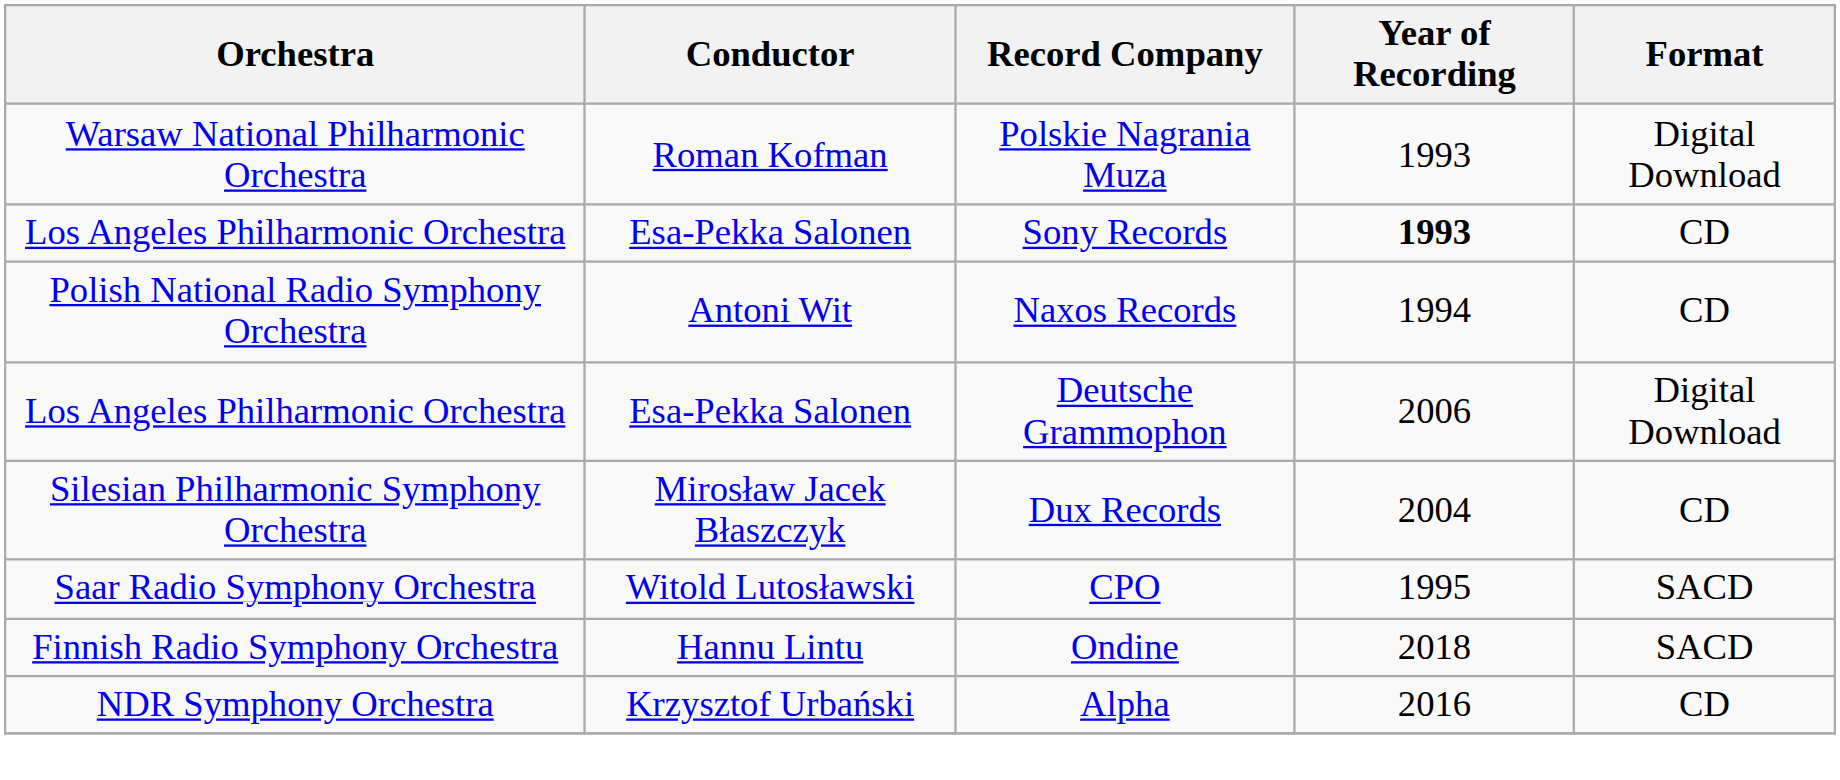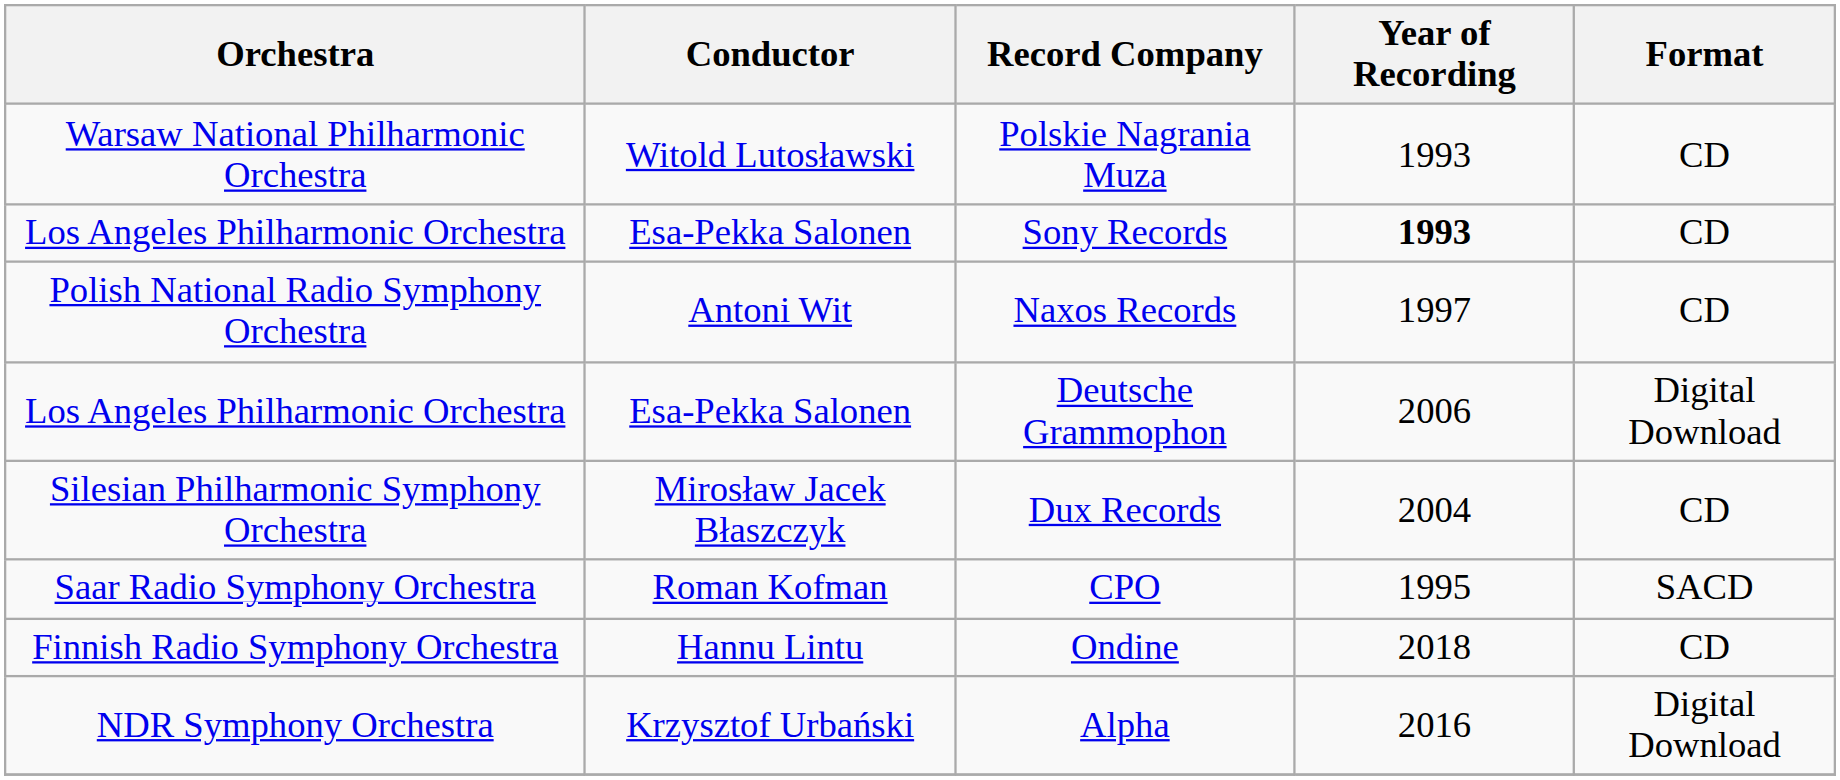 <table class="wikitable" width="800px">
 <tr>
 <th align="center">Orchestra</th>
 <th align="center">Conductor</th>
 <th align="center">Record Company</th>
 <th align="center">Year of Recording</th>
 <th align="center">Format</th>
 </tr>
 <tr>
 <td align="center"><a href='#'>Warsaw National Philharmonic Orchestra</a></td>
-<td align="center"><a href='#'>Roman Kofman</a></td>
+<td align="center"><a href='#'>Witold Lutosławski</a></td>
 <td align="center"><a href='#'>Polskie Nagrania Muza</a></td>
 <td align="center">1993</td>
-<td align="center">Digital Download</td>
+<td align="center">CD </td>
 </tr>
 <tr>
 <td align="center"><a href='#'>Los Angeles Philharmonic Orchestra</a></td>
 <td align="center"><a href='#'>Esa-Pekka Salonen</a></td>
 <td align="center"><a href='#'>Sony Records</a></td>
 <td align="center"><strong>1993</strong></td>
 <td align="center">CD</td>
 </tr>
 <tr>
 <td align="center"><a href='#'>Polish National Radio Symphony Orchestra</a></td>
 <td align="center"><a href='#'>Antoni Wit</a></td>
 <td align="center"><a href='#'>Naxos Records</a></td>
-<td align="center">1994</td>
+<td align="center">1997</td>
 <td align="center">CD</td>
 </tr>
 <tr>
 <td align="center"><a href='#'>Los Angeles Philharmonic Orchestra</a></td>
 <td align="center"><a href='#'>Esa-Pekka Salonen</a></td>
 <td align="center"><a href='#'>Deutsche Grammophon</a></td>
 <td align="center">2006</td>
 <td align="center">Digital Download</td>
 </tr>
 <tr>
 <td align="center"><a href='#'>Silesian Philharmonic Symphony Orchestra</a></td>
 <td align="center"><a href='#'>Mirosław Jacek Błaszczyk</a></td>
 <td align="center"><a href='#'>Dux Records</a></td>
 <td align="center">2004</td>
 <td align="center">CD</td>
 </tr>
 <tr>
 <td align="center"><a href='#'>Saar Radio Symphony Orchestra</a></td>
-<td align="center"><a href='#'>Witold Lutosławski</a></td>
+<td align="center"><a href='#'>Roman Kofman</a></td>
 <td align="center"><a href='#'>CPO</a></td>
 <td align="center">1995</td>
 <td align="center">SACD</td>
 </tr>
 <tr>
 <td align="center"><a href='#'>Finnish Radio Symphony Orchestra</a></td>
 <td align="center"><a href='#'>Hannu Lintu</a></td>
 <td align="center"><a href='#'>Ondine</a></td>
 <td align="center">2018</td>
-<td align="center">SACD</td>
+<td align="center">CD</td>
 </tr>
 <tr>
 <td align="center"><a href='#'>NDR Symphony Orchestra</a></td>
 <td align="center"><a href='#'>Krzysztof Urbański</a></td>
 <td align="center"><a href='#'>Alpha</a></td>
 <td align="center">2016</td>
-<td align="center">CD</td>
+<td align="center">Digital Download</td>
 </tr>
 <tr>
 </tr>
 </table>
